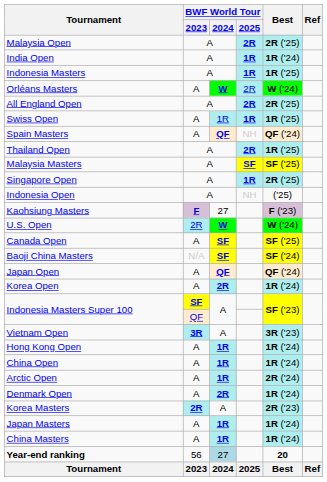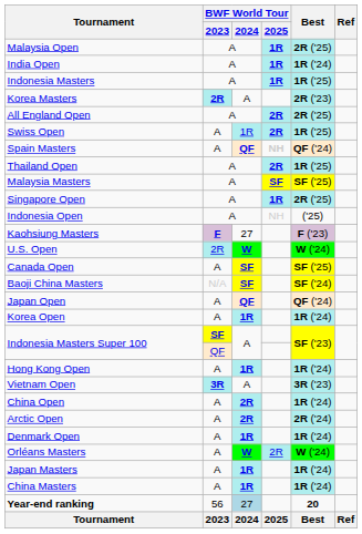 <table class="wikitable" style="font-size:90%; text-align:center">
 <tr>
 <th rowspan="2" width="260">Tournament</th>
 <th colspan="3"><a href='#'>BWF World Tour</a></th>
 <th rowspan="2">Best</th>
 <th rowspan="2">Ref</th>
 </tr>
 <tr>
 <th><a href='#'>2023</a></th>
 <th><a href='#'>2024</a></th>
 <th><a href='#'>2025</a></th>
 </tr>
 <tr>
 <td align="left"><a href='#'>Malaysia Open</a></td>
 <td colspan="2">A</td>
-<td bgcolor="#afeeee"><strong><a href='#'>2R</a></strong></td>
+<td bgcolor="#afeeee"><strong><a href='#'>1R</a></strong></td>
 <td bgcolor="#afeeee"><strong>2R</strong> ('25)</td>
 <td></td>
 </tr>
 <tr>
 <td align="left"><a href='#'>India Open</a></td>
 <td colspan="2">A</td>
 <td bgcolor="#afeeee"><strong><a href='#'>1R</a></strong></td>
 <td bgcolor="#afeeee"><strong>1R</strong> ('24)</td>
 <td></td>
 </tr>
 <tr>
 <td align="left"><a href='#'>Indonesia Masters</a></td>
 <td colspan="2">A</td>
 <td bgcolor="#afeeee"><strong><a href='#'>1R</a></strong></td>
 <td bgcolor="#afeeee"><strong>1R</strong> ('25)</td>
 <td></td>
 </tr>
 <tr>
-<td align="left"><a href='#'>Orléans Masters</a></td>
+<td align="left"><a href='#'>Korea Masters</a></td>
+<td bgcolor="#afeeee"><strong><a href='#'>2R</a></strong></td>
 <td>A</td>
-<td bgcolor=00FF00><strong><a href='#'>W</a></strong></td>
-<td bgcolor=AFEEEE><a href='#'>2R</a></td>
-<td bgcolor=00FF00><strong>W</strong> ('24)</td>
+<td></td>
+<td bgcolor="#afeeee"><strong>2R</strong> ('23)</td>
 <td></td>
 </tr>
 <tr>
 <td align="left"><a href='#'>All England Open</a></td>
 <td colspan="2">A</td>
 <td bgcolor=AFEEEE><a href='#'><strong>2R</strong></a></td>
 <td bgcolor=AFEEEE><strong>2R</strong> ('25)</td>
 <td></td>
 </tr>
 <tr>
 <td align="left"><a href='#'>Swiss Open</a></td>
 <td>A</td>
 <td bgcolor=AFEEEE><a href='#'>1R</a></td>
-<td bgcolor=AFEEEE><strong><a href='#'>1R</a></strong></td>
+<td bgcolor=AFEEEE><a href='#'><strong>2R</strong></a></td>
 <td bgcolor=AFEEEE><strong>1R</strong> ('25)</td>
 <td></td>
 </tr>
 <tr>
 <td align="left"><a href='#'>Spain Masters</a></td>
 <td>A</td>
 <td bgcolor="FFEBCD"><a href='#'><strong>QF</strong></a></td>
-<td style=color:#ccc>NH</td>
+<td style=color:#ccc><strong>NH</strong></td>
 <td bgcolor="FFEBCD"><strong>QF</strong> ('24)</td>
 <td></td>
 </tr>
 <tr>
 <td align="left"><a href='#'>Thailand Open</a></td>
 <td colspan="2">A</td>
 <td bgcolor=AFEEEE><a href='#'><strong>2R</strong></a></td>
 <td bgcolor=AFEEEE><strong>1R</strong> ('25)</td>
 <td></td>
 </tr>
 <tr>
 <td align="left"><a href='#'>Malaysia Masters</a></td>
 <td colspan="2">A</td>
 <td bgcolor=#FFFF00><strong><a href='#'>SF</a></strong></td>
 <td bgcolor=#FFFF00><strong>SF</strong> ('25)</td>
 <td></td>
 </tr>
 <tr>
 <td align="left"><a href='#'>Singapore Open</a></td>
 <td colspan="2">A</td>
 <td bgcolor=AFEEEE><strong><a href='#'>1R</a></strong></td>
 <td bgcolor=AFEEEE><strong>2R</strong> ('25)</td>
 <td></td>
 </tr>
 <tr>
 <td align="left"><a href='#'>Indonesia Open</a></td>
 <td colspan="2">A</td>
 <td style=color:#ccc>NH</td>
 <td>('25)</td>
 <td></td>
 </tr>
 <tr>
 <td align="left"><a href='#'>Kaohsiung Masters</a></td>
 <td bgcolor="D8BFD8"><strong><a href='#'>F</a></strong></td>
 <td>27</td>
 <td></td>
 <td bgcolor="D8BFD8"><strong>F</strong> ('23)</td>
 <td></td>
 </tr>
 <tr>
 <td align="left"><a href='#'> U.S. Open</a></td>
 <td bgcolor="#afeeee"><a href='#'>2R</a></td>
 <td bgcolor=00FF00><strong><a href='#'>W</a></strong></td>
 <td></td>
 <td bgcolor=00FF00><strong>W</strong> ('24)</td>
 <td></td>
 </tr>
 <tr>
 <td align="left"><a href='#'>Canada Open</a></td>
 <td>A</td>
 <td bgcolor=#FFFF00><strong><a href='#'>SF</a></strong></td>
 <td></td>
 <td bgcolor=#FFFF00><strong>SF</strong> ('25)</td>
 <td></td>
 </tr>
 <tr>
 <td align="left"><a href='#'>Baoji China Masters</a></td>
 <td style=color:#ccc>N/A</td>
 <td bgcolor=#FFFF00><strong><a href='#'>SF</a></strong></td>
 <td></td>
 <td bgcolor=#FFFF00><strong>SF</strong> ('24)</td>
 <td></td>
 </tr>
 <tr>
 <td align="left"><a href='#'>Japan Open</a></td>
 <td>A</td>
 <td bgcolor="FFEBCD"><a href='#'><strong>QF</strong></a></td>
 <td></td>
 <td bgcolor="FFEBCD"><strong>QF</strong> ('24)</td>
 <td></td>
 </tr>
 <tr>
 <td align="left"><a href='#'>Korea Open</a></td>
 <td>A</td>
-<td bgcolor="#afeeee"><strong><a href='#'>2R</a></strong></td>
+<td bgcolor="#afeeee"><strong><a href='#'>1R</a></strong></td>
 <td></td>
 <td bgcolor="#afeeee"><strong>1R</strong> ('24)</td>
 <td></td>
 </tr>
 <tr>
 <td rowspan="2" align=left><a href='#'>Indonesia Masters Super 100</a></td>
 <td bgcolor=#FFFF00><a href='#'><strong>SF</strong></a></td>
 <td rowspan="2">A</td>
 <td></td>
 <td rowspan="2" bgcolor=#FFFF00><strong>SF</strong> ('23)</td>
 <td rowspan="2"></td>
 </tr>
 <tr>
 <td bgcolor="FFEBCD"><a href='#'>QF</a></td>
 </tr>
 <tr>
+<td align="left"><a href='#'>Hong Kong Open</a></td>
+<td>A</td>
+<td bgcolor="#afeeee"><strong><a href='#'>1R</a></strong></td>
+<td></td>
+<td bgcolor="#afeeee"><strong>1R</strong> ('24)</td>
+<td></td>
+</tr>
+<tr>
 <td align="left"><a href='#'> Vietnam Open</a></td>
 <td bgcolor="#afeeee"><strong><a href='#'>3R</a></strong></td>
 <td>A</td>
 <td></td>
 <td bgcolor="#afeeee"><strong>3R</strong> ('23)</td>
 <td></td>
 </tr>
 <tr>
-<td align="left"><a href='#'>Hong Kong Open</a></td>
+<td align="left"><a href='#'>China Open</a></td>
+<td>A</td>
+<td bgcolor="#afeeee"><strong><a href='#'>2R</a></strong></td>
+<td></td>
+<td bgcolor="#afeeee"><strong>1R</strong> ('24)</td>
+<td></td>
+</tr>
+<tr>
+<td align="left"><a href='#'>Arctic Open</a></td>
+<td>A</td>
+<td bgcolor="#afeeee"><strong><a href='#'>2R</a></strong></td>
+<td></td>
+<td bgcolor="#afeeee"><strong>2R</strong> ('24)</td>
+<td></td>
+</tr>
+<tr>
+<td align="left"><a href='#'>Denmark Open</a></td>
 <td>A</td>
 <td bgcolor="#afeeee"><strong><a href='#'>1R</a></strong></td>
 <td></td>
 <td bgcolor="#afeeee"><strong>1R</strong> ('24)</td>
 <td></td>
 </tr>
 <tr>
-<td align="left"><a href='#'>China Open</a></td>
+<td align="left"><a href='#'>Orléans Masters</a></td>
 <td>A</td>
-<td bgcolor="#afeeee"><strong><a href='#'>1R</a></strong></td>
-<td></td>
-<td bgcolor="#afeeee"><strong>1R</strong> ('24)</td>
-<td></td>
-</tr>
-<tr>
-<td align="left"><a href='#'>Arctic Open</a></td>
-<td>A</td>
-<td bgcolor="#afeeee"><strong><a href='#'>1R</a></strong></td>
-<td></td>
-<td bgcolor="#afeeee"><strong>2R</strong> ('24)</td>
-<td></td>
-</tr>
-<tr>
-<td align="left"><a href='#'>Denmark Open</a></td>
-<td>A</td>
-<td bgcolor="#afeeee"><strong><a href='#'>2R</a></strong></td>
-<td></td>
-<td bgcolor="#afeeee"><strong>1R</strong> ('24)</td>
-<td></td>
-</tr>
-<tr>
-<td align="left"><a href='#'>Korea Masters</a></td>
-<td bgcolor="#afeeee"><strong><a href='#'>2R</a></strong></td>
-<td>A</td>
-<td></td>
-<td bgcolor="#afeeee"><strong>2R</strong> ('23)</td>
+<td bgcolor=00FF00><strong><a href='#'>W</a></strong></td>
+<td bgcolor=AFEEEE><a href='#'>2R</a></td>
+<td bgcolor=00FF00><strong>W</strong> ('24)</td>
 <td></td>
 </tr>
 <tr>
 <td align="left"><a href='#'>Japan Masters</a></td>
 <td>A</td>
 <td bgcolor="#afeeee"><strong><a href='#'>1R</a></strong></td>
 <td></td>
 <td bgcolor="#afeeee"><strong>1R</strong> ('24)</td>
 <td></td>
 </tr>
 <tr>
 <td align="left"><a href='#'>China Masters</a></td>
 <td>A</td>
 <td bgcolor="#afeeee"><strong><a href='#'>1R</a></strong></td>
 <td></td>
 <td bgcolor="#afeeee"><strong>1R</strong> ('24)</td>
 <td></td>
 </tr>
 <tr>
 <td align=left><strong>Year-end ranking</strong></td>
 <td>56</td>
 <td style="background: lightblue;">27</td>
 <td></td>
 <td><strong>20</strong></td>
 <td></td>
 </tr>
 <tr>
 <th>Tournament</th>
 <th>2023</th>
 <th>2024</th>
 <th>2025</th>
 <th>Best</th>
 <th>Ref</th>
 </tr>
 </table>
